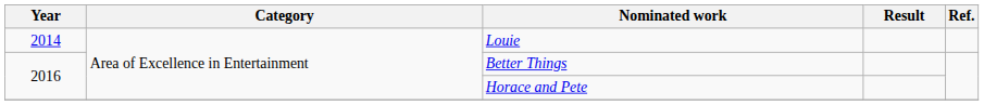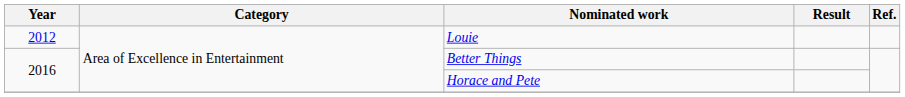 <table class=wikitable>
 <tr>
 <th scope="col" style="width:5em;">Year</th>
 <th scope="col" style="width:26em;">Category</th>
 <th scope="col" style="width:25em;">Nominated work</th>
 <th scope="col" style="width:5em;">Result</th>
 <th>Ref.</th>
 </tr>
 <tr>
-<td style="text-align:center;"><a href='#'>2014</a></td>
+<td style="text-align:center;"><a href='#'>2012</a></td>
 <td rowspan=3>Area of Excellence in Entertainment</td>
 <td><em><a href='#'>Louie</a></em></td>
 <td></td>
 <td style="text-align: center;"></td>
 </tr>
 <tr>
 <td style="text-align:center;", rowspan=2>2016</td>
 <td><em><a href='#'>Better Things</a></em></td>
 <td></td>
 <td style="text-align: center;" , rowspan=2></td>
 </tr>
 <tr>
 <td><em><a href='#'>Horace and Pete</a></em></td>
 <td></td>
 </tr>
 <tr>
 </tr>
 </table>
